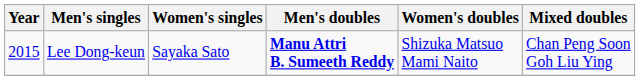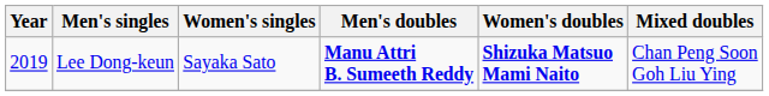 <table class=wikitable style="font-size:90%;">
 <tr>
 <th>Year</th>
 <th>Men's singles</th>
 <th>Women's singles</th>
 <th>Men's doubles</th>
 <th>Women's doubles</th>
 <th>Mixed doubles</th>
 </tr>
 <tr>
-<td><a href='#'>2015</a></td>
+<td><a href='#'>2019</a></td>
 <td> <a href='#'>Lee Dong-keun</a></td>
 <td> <a href='#'>Sayaka Sato</a></td>
 <td><strong> <a href='#'>Manu Attri</a> <br>  <a href='#'>B. Sumeeth Reddy</a></strong></td>
-<td> <a href='#'>Shizuka Matsuo</a> <br>  <a href='#'>Mami Naito</a></td>
+<td><strong> <a href='#'>Shizuka Matsuo</a> <br>  <a href='#'>Mami Naito</a></strong></td>
 <td> <a href='#'>Chan Peng Soon</a> <br>  <a href='#'>Goh Liu Ying</a></td>
 </tr>
 <tr>
 </tr>
 </table>
